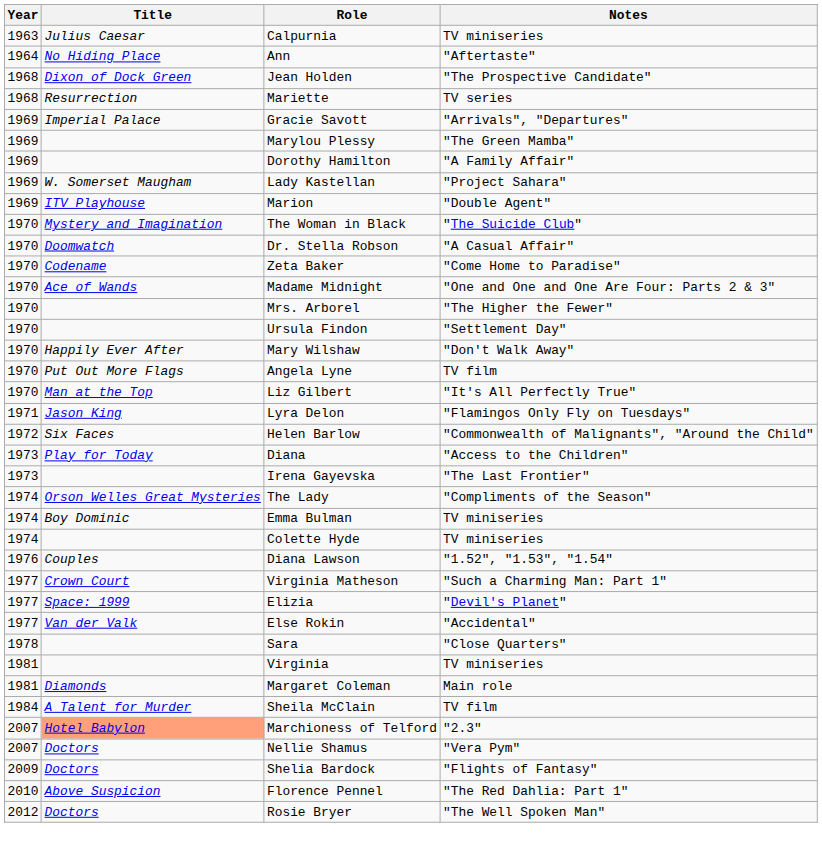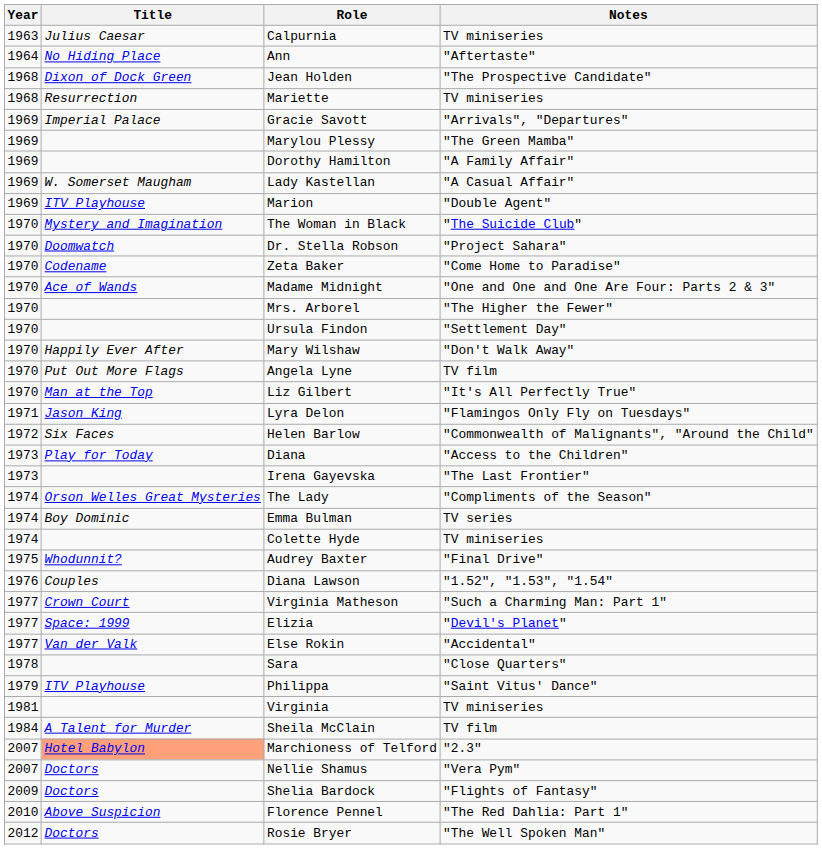 <table class="wikitable sortable">
 <tr>
 <th>Year</th>
 <th>Title</th>
 <th>Role</th>
 <th class="unsortable">Notes</th>
 </tr>
 <tr>
 <td>1963</td>
 <td><em>Julius Caesar</em></td>
 <td>Calpurnia</td>
 <td>TV miniseries</td>
 </tr>
 <tr>
 <td>1964</td>
 <td><em><a href='#'>No Hiding Place</a></em></td>
 <td>Ann</td>
 <td>"Aftertaste"</td>
 </tr>
 <tr>
 <td>1968</td>
 <td><em><a href='#'>Dixon of Dock Green</a></em></td>
 <td>Jean Holden</td>
 <td>"The Prospective Candidate"</td>
 </tr>
 <tr>
 <td>1968</td>
 <td><em>Resurrection</em></td>
 <td>Mariette</td>
-<td>TV series</td>
+<td>TV miniseries</td>
 </tr>
 <tr>
 <td>1969</td>
 <td><em>Imperial Palace</em></td>
 <td>Gracie Savott</td>
 <td>"Arrivals", "Departures"</td>
 </tr>
 <tr>
 <td>1969</td>
 <td><em></em></td>
 <td>Marylou Plessy</td>
 <td>"The Green Mamba"</td>
 </tr>
 <tr>
 <td>1969</td>
 <td><em></em></td>
 <td>Dorothy Hamilton</td>
 <td>"A Family Affair"</td>
 </tr>
 <tr>
 <td>1969</td>
 <td><em>W. Somerset Maugham</em></td>
 <td>Lady Kastellan</td>
-<td>"Project Sahara"</td>
+<td>"A Casual Affair"</td>
 </tr>
 <tr>
 <td>1969</td>
 <td><em><a href='#'>ITV Playhouse</a></em></td>
 <td>Marion</td>
 <td>"Double Agent"</td>
 </tr>
 <tr>
 <td>1970</td>
 <td><em><a href='#'>Mystery and Imagination</a></em></td>
 <td>The Woman in Black</td>
 <td>"<a href='#'>The Suicide Club</a>"</td>
 </tr>
 <tr>
 <td>1970</td>
 <td><em><a href='#'>Doomwatch</a></em></td>
 <td>Dr. Stella Robson</td>
-<td>"A Casual Affair"</td>
+<td>"Project Sahara"</td>
 </tr>
 <tr>
 <td>1970</td>
 <td><em><a href='#'>Codename</a></em></td>
 <td>Zeta Baker</td>
 <td>"Come Home to Paradise"</td>
 </tr>
 <tr>
 <td>1970</td>
 <td><em><a href='#'>Ace of Wands</a></em></td>
 <td>Madame Midnight</td>
 <td>"One and One and One Are Four: Parts 2 & 3"</td>
 </tr>
 <tr>
 <td>1970</td>
 <td><em></em></td>
 <td>Mrs. Arborel</td>
 <td>"The Higher the Fewer"</td>
 </tr>
 <tr>
 <td>1970</td>
 <td><em></em></td>
 <td>Ursula Findon</td>
 <td>"Settlement Day"</td>
 </tr>
 <tr>
 <td>1970</td>
 <td><em>Happily Ever After</em></td>
 <td>Mary Wilshaw</td>
 <td>"Don't Walk Away"</td>
 </tr>
 <tr>
 <td>1970</td>
 <td><em>Put Out More Flags</em></td>
 <td>Angela Lyne</td>
 <td>TV film</td>
 </tr>
 <tr>
 <td>1970</td>
 <td><em><a href='#'>Man at the Top</a></em></td>
 <td>Liz Gilbert</td>
 <td>"It's All Perfectly True"</td>
 </tr>
 <tr>
 <td>1971</td>
 <td><em><a href='#'>Jason King</a></em></td>
 <td>Lyra Delon</td>
 <td>"Flamingos Only Fly on Tuesdays"</td>
 </tr>
 <tr>
 <td>1972</td>
 <td><em>Six Faces</em></td>
 <td>Helen Barlow</td>
 <td>"Commonwealth of Malignants", "Around the Child"</td>
 </tr>
 <tr>
 <td>1973</td>
 <td><em><a href='#'>Play for Today</a></em></td>
 <td>Diana</td>
 <td>"Access to the Children"</td>
 </tr>
 <tr>
 <td>1973</td>
 <td><em></em></td>
 <td>Irena Gayevska</td>
 <td>"The Last Frontier"</td>
 </tr>
 <tr>
 <td>1974</td>
 <td><em><a href='#'>Orson Welles Great Mysteries</a></em></td>
 <td>The Lady</td>
 <td>"Compliments of the Season"</td>
 </tr>
 <tr>
 <td>1974</td>
 <td><em>Boy Dominic</em></td>
 <td>Emma Bulman</td>
-<td>TV miniseries</td>
+<td>TV series</td>
 </tr>
 <tr>
 <td>1974</td>
 <td><em></em></td>
 <td>Colette Hyde</td>
 <td>TV miniseries</td>
+</tr>
+<tr>
+<td>1975</td>
+<td><em><a href='#'>Whodunnit?</a></em></td>
+<td>Audrey Baxter</td>
+<td>"Final Drive"</td>
 </tr>
 <tr>
 <td>1976</td>
 <td><em>Couples</em></td>
 <td>Diana Lawson</td>
 <td>"1.52", "1.53", "1.54"</td>
 </tr>
 <tr>
 <td>1977</td>
 <td><em><a href='#'>Crown Court</a></em></td>
 <td>Virginia Matheson</td>
 <td>"Such a Charming Man: Part 1"</td>
 </tr>
 <tr>
 <td>1977</td>
 <td><em><a href='#'>Space: 1999</a></em></td>
 <td>Elizia</td>
 <td>"<a href='#'>Devil's Planet</a>"</td>
 </tr>
 <tr>
 <td>1977</td>
 <td><em><a href='#'>Van der Valk</a></em></td>
 <td>Else Rokin</td>
 <td>"Accidental"</td>
 </tr>
 <tr>
 <td>1978</td>
 <td><em></em></td>
 <td>Sara</td>
 <td>"Close Quarters"</td>
 </tr>
 <tr>
+<td>1979</td>
+<td><em><a href='#'>ITV Playhouse</a></em></td>
+<td>Philippa</td>
+<td>"Saint Vitus' Dance"</td>
+</tr>
+<tr>
 <td>1981</td>
 <td><em></em></td>
 <td>Virginia</td>
 <td>TV miniseries</td>
-</tr>
-<tr>
-<td>1981</td>
-<td><em><a href='#'>Diamonds</a></em></td>
-<td>Margaret Coleman</td>
-<td>Main role</td>
 </tr>
 <tr>
 <td>1984</td>
 <td><em><a href='#'>A Talent for Murder</a></em></td>
 <td>Sheila McClain</td>
 <td>TV film</td>
 </tr>
 <tr>
 <td>2007</td>
 <td style="background: lightsalmon;"><em><a href='#'>Hotel Babylon</a></em></td>
 <td>Marchioness of Telford</td>
 <td>"2.3"</td>
 </tr>
 <tr>
 <td>2007</td>
 <td><em><a href='#'>Doctors</a></em></td>
 <td>Nellie Shamus</td>
 <td>"Vera Pym"</td>
 </tr>
 <tr>
 <td>2009</td>
 <td><em><a href='#'>Doctors</a></em></td>
 <td>Shelia Bardock</td>
 <td>"Flights of Fantasy"</td>
 </tr>
 <tr>
 <td>2010</td>
 <td><em><a href='#'>Above Suspicion</a></em></td>
 <td>Florence Pennel</td>
 <td>"The Red Dahlia: Part 1"</td>
 </tr>
 <tr>
 <td>2012</td>
 <td><em><a href='#'>Doctors</a></em></td>
 <td>Rosie Bryer</td>
 <td>"The Well Spoken Man"</td>
 </tr>
 </table>
